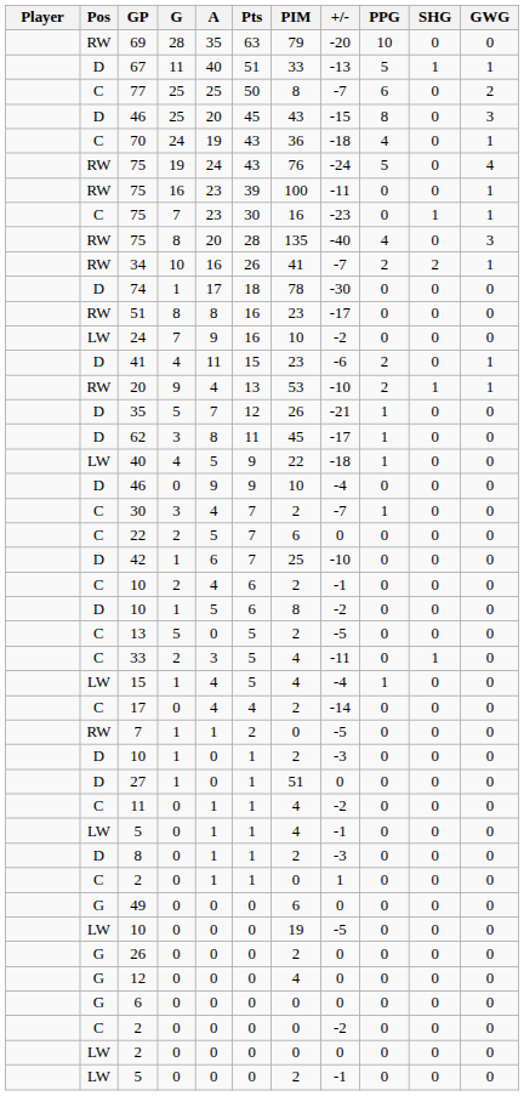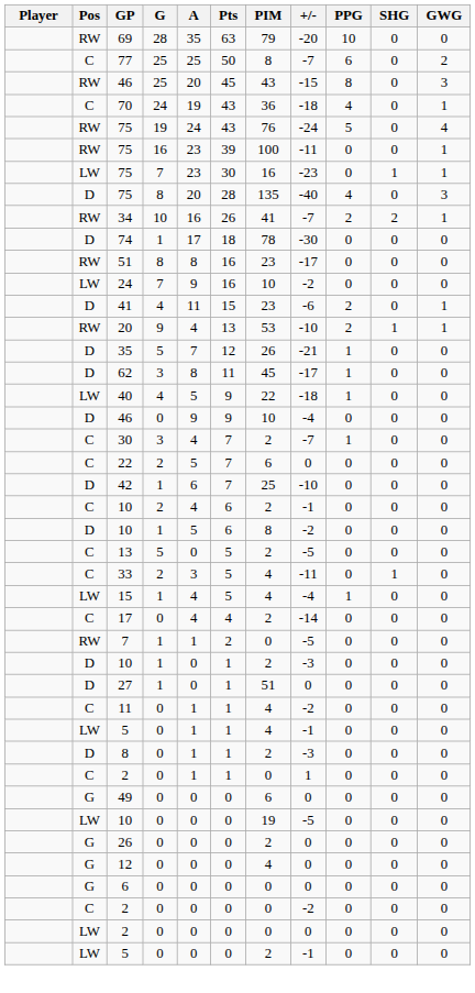 <table class="wikitable sortable" width="60%">
 <tr ALIGN="center">
 <th bgcolor="#DDDDFF" width="10%">Player</th>
 <th bgcolor="#DDDDFF" width="3%" title="Position">Pos</th>
 <th bgcolor="#DDDDFF" width="5%" title="Games played">GP</th>
 <th bgcolor="#DDDDFF" width="5%" title="Goals">G</th>
 <th bgcolor="#DDDDFF" width="5%" title="Assists">A</th>
 <th bgcolor="#DDDDFF" width="5%" title="Points">Pts</th>
 <th bgcolor="#DDDDFF" width="5%" title="Penalties in minutes">PIM</th>
 <th bgcolor="#DDDDFF" width="5%" title="Plus/minus">+/-</th>
 <th bgcolor="#DDDDFF" width="5%" title="Power-play goals">PPG</th>
 <th bgcolor="#DDDDFF" width="5%" title="Short-handed goals">SHG</th>
 <th bgcolor="#DDDDFF" width="5%" title="Game-winning goals">GWG</th>
 </tr>
 <tr align="center">
 <td align="right"></td>
 <td>RW</td>
 <td>69</td>
 <td>28</td>
 <td>35</td>
 <td>63</td>
 <td>79</td>
 <td>-20</td>
 <td>10</td>
 <td>0</td>
 <td>0</td>
 </tr>
 <tr align="center">
 <td align="right"></td>
-<td>D</td>
-<td>67</td>
-<td>11</td>
-<td>40</td>
-<td>51</td>
-<td>33</td>
-<td>-13</td>
-<td>5</td>
-<td>1</td>
-<td>1</td>
-</tr>
-<tr align="center">
-<td align="right"></td>
 <td>C</td>
 <td>77</td>
 <td>25</td>
 <td>25</td>
 <td>50</td>
 <td>8</td>
 <td>-7</td>
 <td>6</td>
 <td>0</td>
 <td>2</td>
 </tr>
 <tr align="center">
 <td align="right"></td>
-<td>D</td>
+<td>RW</td>
 <td>46</td>
 <td>25</td>
 <td>20</td>
 <td>45</td>
 <td>43</td>
 <td>-15</td>
 <td>8</td>
 <td>0</td>
 <td>3</td>
 </tr>
 <tr align="center">
 <td align="right"></td>
 <td>C</td>
 <td>70</td>
 <td>24</td>
 <td>19</td>
 <td>43</td>
 <td>36</td>
 <td>-18</td>
 <td>4</td>
 <td>0</td>
 <td>1</td>
 </tr>
 <tr align="center">
 <td align="right"></td>
 <td>RW</td>
 <td>75</td>
 <td>19</td>
 <td>24</td>
 <td>43</td>
 <td>76</td>
 <td>-24</td>
 <td>5</td>
 <td>0</td>
 <td>4</td>
 </tr>
 <tr align="center">
 <td align="right"></td>
 <td>RW</td>
 <td>75</td>
 <td>16</td>
 <td>23</td>
 <td>39</td>
 <td>100</td>
 <td>-11</td>
 <td>0</td>
 <td>0</td>
 <td>1</td>
 </tr>
 <tr align="center">
 <td align="right"></td>
-<td>C</td>
+<td>LW</td>
 <td>75</td>
 <td>7</td>
 <td>23</td>
 <td>30</td>
 <td>16</td>
 <td>-23</td>
 <td>0</td>
 <td>1</td>
 <td>1</td>
 </tr>
 <tr align="center">
 <td align="right"></td>
-<td>RW</td>
+<td>D</td>
 <td>75</td>
 <td>8</td>
 <td>20</td>
 <td>28</td>
 <td>135</td>
 <td>-40</td>
 <td>4</td>
 <td>0</td>
 <td>3</td>
 </tr>
 <tr align="center">
 <td align="right"></td>
 <td>RW</td>
 <td>34</td>
 <td>10</td>
 <td>16</td>
 <td>26</td>
 <td>41</td>
 <td>-7</td>
 <td>2</td>
 <td>2</td>
 <td>1</td>
 </tr>
 <tr align="center">
 <td align="right"></td>
 <td>D</td>
 <td>74</td>
 <td>1</td>
 <td>17</td>
 <td>18</td>
 <td>78</td>
 <td>-30</td>
 <td>0</td>
 <td>0</td>
 <td>0</td>
 </tr>
 <tr align="center">
 <td align="right"></td>
 <td>RW</td>
 <td>51</td>
 <td>8</td>
 <td>8</td>
 <td>16</td>
 <td>23</td>
 <td>-17</td>
 <td>0</td>
 <td>0</td>
 <td>0</td>
 </tr>
 <tr align="center">
 <td align="right"></td>
 <td>LW</td>
 <td>24</td>
 <td>7</td>
 <td>9</td>
 <td>16</td>
 <td>10</td>
 <td>-2</td>
 <td>0</td>
 <td>0</td>
 <td>0</td>
 </tr>
 <tr align="center">
 <td align="right"></td>
 <td>D</td>
 <td>41</td>
 <td>4</td>
 <td>11</td>
 <td>15</td>
 <td>23</td>
 <td>-6</td>
 <td>2</td>
 <td>0</td>
 <td>1</td>
 </tr>
 <tr align="center">
 <td align="right"></td>
 <td>RW</td>
 <td>20</td>
 <td>9</td>
 <td>4</td>
 <td>13</td>
 <td>53</td>
 <td>-10</td>
 <td>2</td>
 <td>1</td>
 <td>1</td>
 </tr>
 <tr align="center">
 <td align="right"></td>
 <td>D</td>
 <td>35</td>
 <td>5</td>
 <td>7</td>
 <td>12</td>
 <td>26</td>
 <td>-21</td>
 <td>1</td>
 <td>0</td>
 <td>0</td>
 </tr>
 <tr align="center">
 <td align="right"></td>
 <td>D</td>
 <td>62</td>
 <td>3</td>
 <td>8</td>
 <td>11</td>
 <td>45</td>
 <td>-17</td>
 <td>1</td>
 <td>0</td>
 <td>0</td>
 </tr>
 <tr align="center">
 <td align="right"></td>
 <td>LW</td>
 <td>40</td>
 <td>4</td>
 <td>5</td>
 <td>9</td>
 <td>22</td>
 <td>-18</td>
 <td>1</td>
 <td>0</td>
 <td>0</td>
 </tr>
 <tr align="center">
 <td align="right"></td>
 <td>D</td>
 <td>46</td>
 <td>0</td>
 <td>9</td>
 <td>9</td>
 <td>10</td>
 <td>-4</td>
 <td>0</td>
 <td>0</td>
 <td>0</td>
 </tr>
 <tr align="center">
 <td align="right"></td>
 <td>C</td>
 <td>30</td>
 <td>3</td>
 <td>4</td>
 <td>7</td>
 <td>2</td>
 <td>-7</td>
 <td>1</td>
 <td>0</td>
 <td>0</td>
 </tr>
 <tr align="center">
 <td align="right"></td>
 <td>C</td>
 <td>22</td>
 <td>2</td>
 <td>5</td>
 <td>7</td>
 <td>6</td>
 <td>0</td>
 <td>0</td>
 <td>0</td>
 <td>0</td>
 </tr>
 <tr align="center">
 <td align="right"></td>
 <td>D</td>
 <td>42</td>
 <td>1</td>
 <td>6</td>
 <td>7</td>
 <td>25</td>
 <td>-10</td>
 <td>0</td>
 <td>0</td>
 <td>0</td>
 </tr>
 <tr align="center">
 <td align="right"></td>
 <td>C</td>
 <td>10</td>
 <td>2</td>
 <td>4</td>
 <td>6</td>
 <td>2</td>
 <td>-1</td>
 <td>0</td>
 <td>0</td>
 <td>0</td>
 </tr>
 <tr align="center">
 <td align="right"></td>
 <td>D</td>
 <td>10</td>
 <td>1</td>
 <td>5</td>
 <td>6</td>
 <td>8</td>
 <td>-2</td>
 <td>0</td>
 <td>0</td>
 <td>0</td>
 </tr>
 <tr align="center">
 <td align="right"></td>
 <td>C</td>
 <td>13</td>
 <td>5</td>
 <td>0</td>
 <td>5</td>
 <td>2</td>
 <td>-5</td>
 <td>0</td>
 <td>0</td>
 <td>0</td>
 </tr>
 <tr align="center">
 <td align="right"></td>
 <td>C</td>
 <td>33</td>
 <td>2</td>
 <td>3</td>
 <td>5</td>
 <td>4</td>
 <td>-11</td>
 <td>0</td>
 <td>1</td>
 <td>0</td>
 </tr>
 <tr align="center">
 <td align="right"></td>
 <td>LW</td>
 <td>15</td>
 <td>1</td>
 <td>4</td>
 <td>5</td>
 <td>4</td>
 <td>-4</td>
 <td>1</td>
 <td>0</td>
 <td>0</td>
 </tr>
 <tr align="center">
 <td align="right"></td>
 <td>C</td>
 <td>17</td>
 <td>0</td>
 <td>4</td>
 <td>4</td>
 <td>2</td>
 <td>-14</td>
 <td>0</td>
 <td>0</td>
 <td>0</td>
 </tr>
 <tr align="center">
 <td align="right"></td>
 <td>RW</td>
 <td>7</td>
 <td>1</td>
 <td>1</td>
 <td>2</td>
 <td>0</td>
 <td>-5</td>
 <td>0</td>
 <td>0</td>
 <td>0</td>
 </tr>
 <tr align="center">
 <td align="right"></td>
 <td>D</td>
 <td>10</td>
 <td>1</td>
 <td>0</td>
 <td>1</td>
 <td>2</td>
 <td>-3</td>
 <td>0</td>
 <td>0</td>
 <td>0</td>
 </tr>
 <tr align="center">
 <td align="right"></td>
 <td>D</td>
 <td>27</td>
 <td>1</td>
 <td>0</td>
 <td>1</td>
 <td>51</td>
 <td>0</td>
 <td>0</td>
 <td>0</td>
 <td>0</td>
 </tr>
 <tr align="center">
 <td align="right"></td>
 <td>C</td>
 <td>11</td>
 <td>0</td>
 <td>1</td>
 <td>1</td>
 <td>4</td>
 <td>-2</td>
 <td>0</td>
 <td>0</td>
 <td>0</td>
 </tr>
 <tr align="center">
 <td align="right"></td>
 <td>LW</td>
 <td>5</td>
 <td>0</td>
 <td>1</td>
 <td>1</td>
 <td>4</td>
 <td>-1</td>
 <td>0</td>
 <td>0</td>
 <td>0</td>
 </tr>
 <tr align="center">
 <td align="right"></td>
 <td>D</td>
 <td>8</td>
 <td>0</td>
 <td>1</td>
 <td>1</td>
 <td>2</td>
 <td>-3</td>
 <td>0</td>
 <td>0</td>
 <td>0</td>
 </tr>
 <tr align="center">
 <td align="right"></td>
 <td>C</td>
 <td>2</td>
 <td>0</td>
 <td>1</td>
 <td>1</td>
 <td>0</td>
 <td>1</td>
 <td>0</td>
 <td>0</td>
 <td>0</td>
 </tr>
 <tr align="center">
 <td align="right"></td>
 <td>G</td>
 <td>49</td>
 <td>0</td>
 <td>0</td>
 <td>0</td>
 <td>6</td>
 <td>0</td>
 <td>0</td>
 <td>0</td>
 <td>0</td>
 </tr>
 <tr align="center">
 <td align="right"></td>
 <td>LW</td>
 <td>10</td>
 <td>0</td>
 <td>0</td>
 <td>0</td>
 <td>19</td>
 <td>-5</td>
 <td>0</td>
 <td>0</td>
 <td>0</td>
 </tr>
 <tr align="center">
 <td align="right"></td>
 <td>G</td>
 <td>26</td>
 <td>0</td>
 <td>0</td>
 <td>0</td>
 <td>2</td>
 <td>0</td>
 <td>0</td>
 <td>0</td>
 <td>0</td>
 </tr>
 <tr align="center">
 <td align="right"></td>
 <td>G</td>
 <td>12</td>
 <td>0</td>
 <td>0</td>
 <td>0</td>
 <td>4</td>
 <td>0</td>
 <td>0</td>
 <td>0</td>
 <td>0</td>
 </tr>
 <tr align="center">
 <td align="right"></td>
 <td>G</td>
 <td>6</td>
 <td>0</td>
 <td>0</td>
 <td>0</td>
 <td>0</td>
 <td>0</td>
 <td>0</td>
 <td>0</td>
 <td>0</td>
 </tr>
 <tr align="center">
 <td align="right"></td>
 <td>C</td>
 <td>2</td>
 <td>0</td>
 <td>0</td>
 <td>0</td>
 <td>0</td>
 <td>-2</td>
 <td>0</td>
 <td>0</td>
 <td>0</td>
 </tr>
 <tr align="center">
 <td align="right"></td>
 <td>LW</td>
 <td>2</td>
 <td>0</td>
 <td>0</td>
 <td>0</td>
 <td>0</td>
 <td>0</td>
 <td>0</td>
 <td>0</td>
 <td>0</td>
 </tr>
 <tr align="center">
 <td align="right"></td>
 <td>LW</td>
 <td>5</td>
 <td>0</td>
 <td>0</td>
 <td>0</td>
 <td>2</td>
 <td>-1</td>
 <td>0</td>
 <td>0</td>
 <td>0</td>
 </tr>
 </table>
